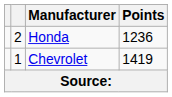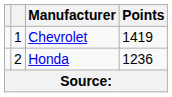 <table class="wikitable" style="font-size: 95%;">
 <tr>
 <th scope="col"></th>
 <th scope="col"></th>
 <th scope="col">Manufacturer</th>
 <th scope="col">Points</th>
 </tr>
 <tr>
 <td align="left"></td>
+<td align="center">1</td>
+<td><a href='#'>Chevrolet</a></td>
+<td>1419</td>
+</tr>
+<tr>
+<td align="left"></td>
 <td align="center">2</td>
 <td><a href='#'>Honda</a></td>
 <td>1236</td>
 </tr>
 <tr>
-<td align="left"></td>
-<td align="center">1</td>
-<td><a href='#'>Chevrolet</a></td>
-<td>1419</td>
-</tr>
-<tr>
 <th colspan=4>Source:</th>
 </tr>
 </table>
